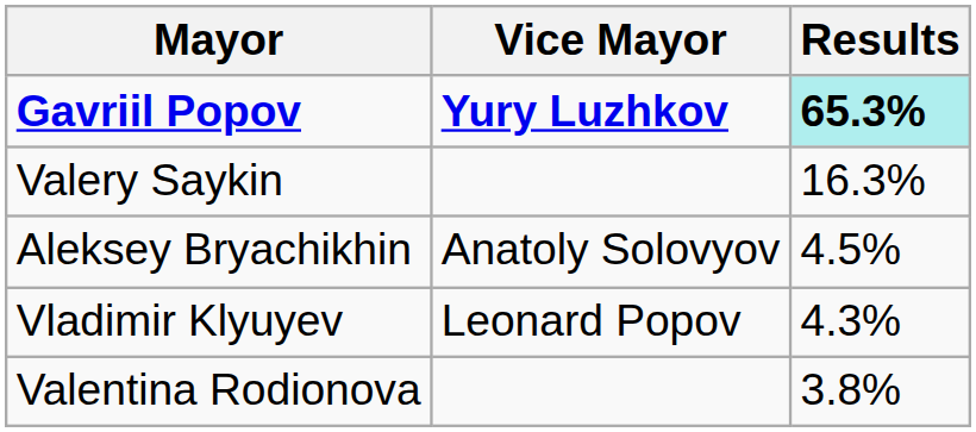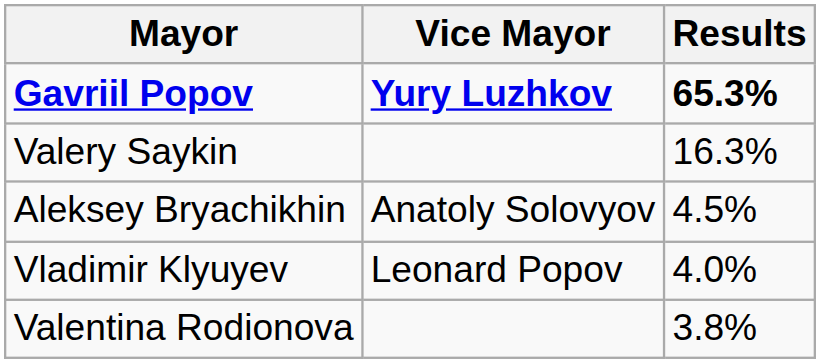 <table class="wikitable sortable">
 <tr>
 <th>Mayor</th>
 <th>Vice Mayor</th>
 <th>Results</th>
 </tr>
 <tr>
 <td><strong><a href='#'>Gavriil Popov</a></strong></td>
 <td><strong><a href='#'>Yury Luzhkov</a></strong></td>
-<td style="background: paleturquoise;"><strong>65.3%</strong></td>
+<td><strong>65.3%</strong></td>
 </tr>
 <tr>
 <td>Valery Saykin</td>
 <td></td>
 <td>16.3%</td>
 </tr>
 <tr>
 <td>Aleksey Bryachikhin</td>
 <td>Anatoly Solovyov</td>
 <td>4.5%</td>
 </tr>
 <tr>
 <td>Vladimir Klyuyev</td>
 <td>Leonard Popov</td>
-<td>4.3%</td>
+<td>4.0%</td>
 </tr>
 <tr>
 <td>Valentina Rodionova</td>
 <td></td>
 <td>3.8%</td>
 </tr>
 </table>
